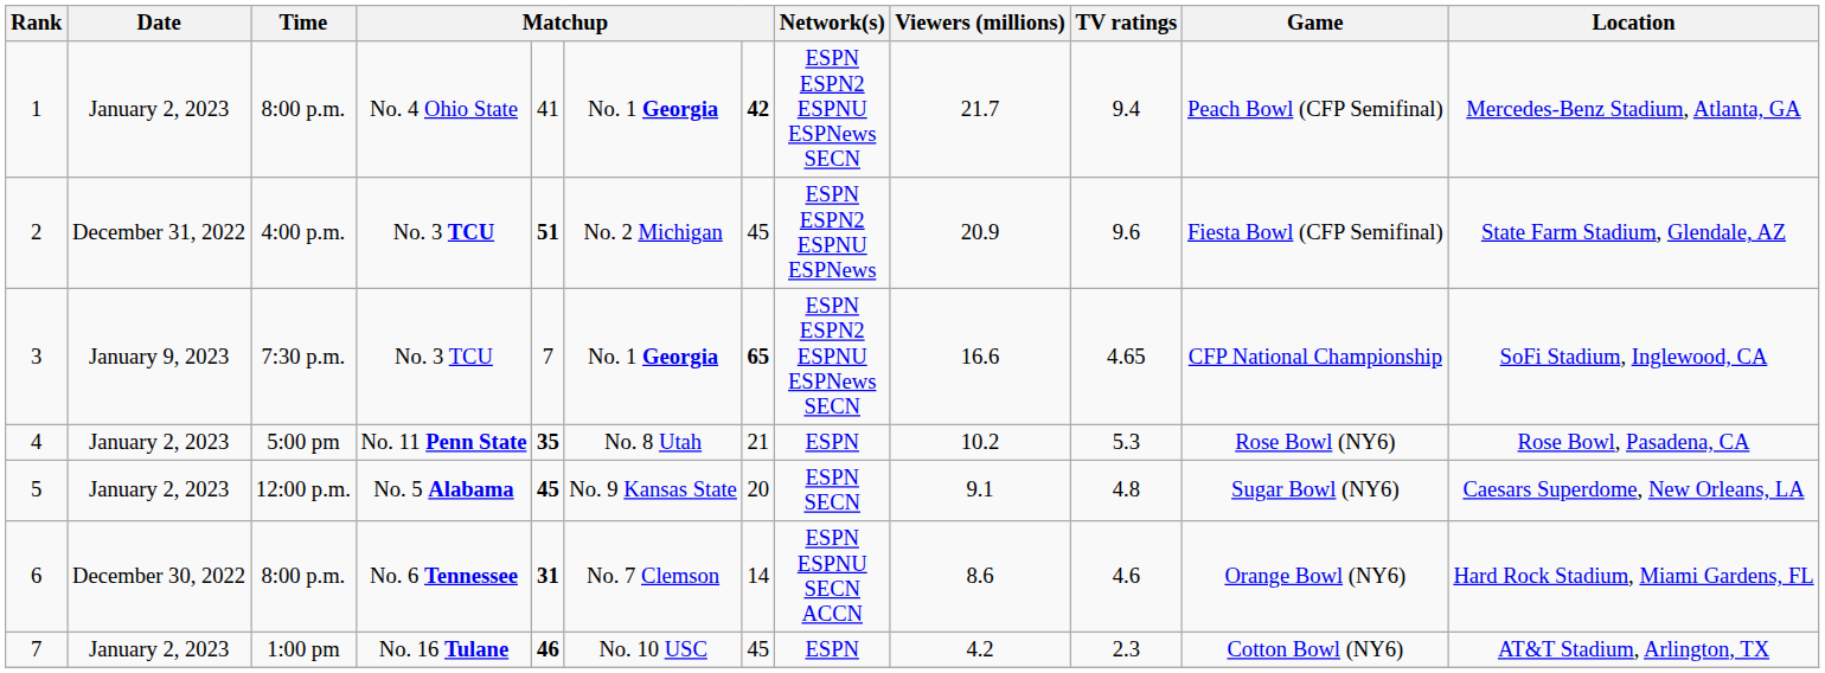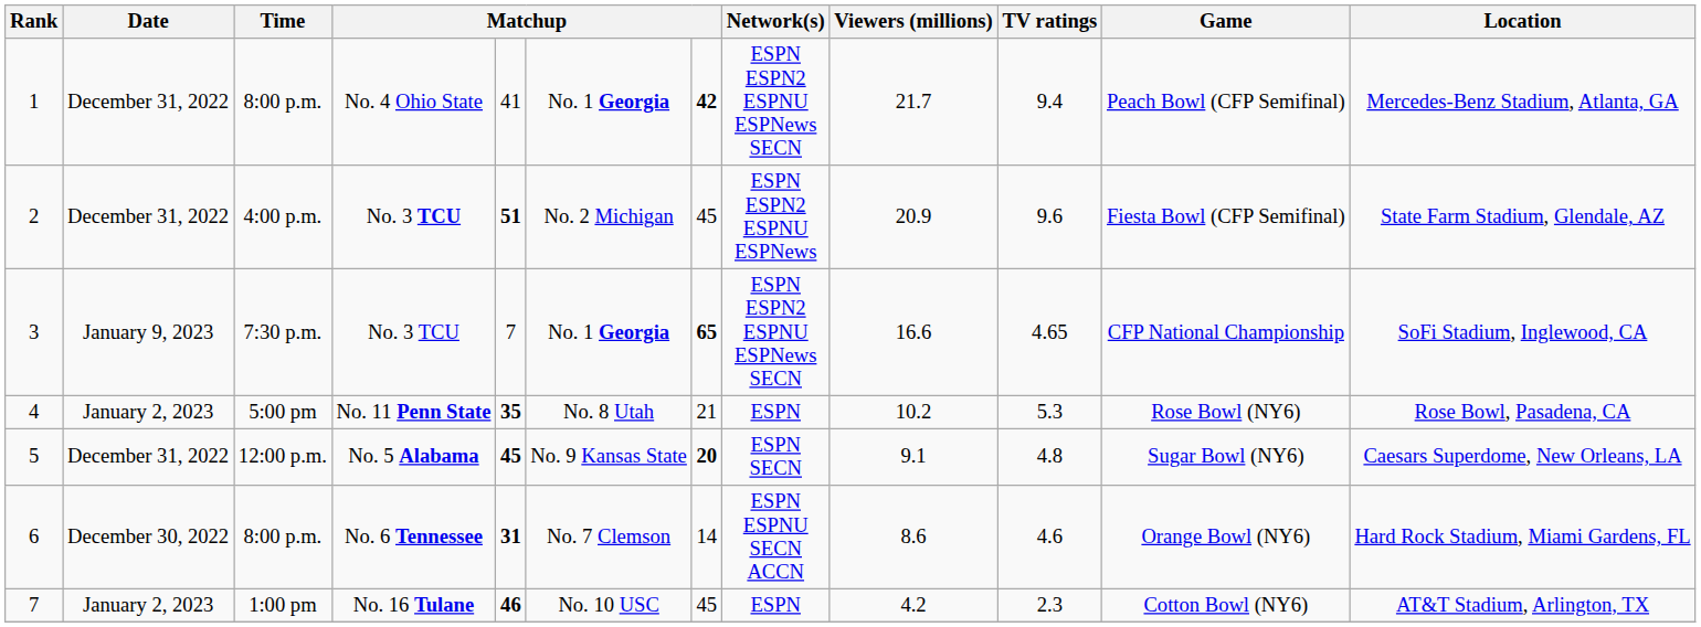 <table class="wikitable" style="font-size: 93%; text-align:center;">
 <tr>
 <th>Rank</th>
 <th>Date</th>
 <th>Time</th>
 <th colspan=4>Matchup</th>
 <th>Network(s)</th>
 <th>Viewers (millions)</th>
 <th>TV ratings</th>
 <th>Game</th>
 <th>Location</th>
 </tr>
 <tr>
 <td>1</td>
-<td>January 2, 2023</td>
+<td>December 31, 2022</td>
 <td>8:00 p.m.</td>
 <td>No. 4 <a href='#'>Ohio State</a></td>
 <td>41</td>
 <td>No. 1 <strong><a href='#'>Georgia</a></strong></td>
 <td><strong>42</strong></td>
 <td><a href='#'>ESPN</a><br><a href='#'>ESPN2</a><br><a href='#'>ESPNU</a><br><a href='#'>ESPNews</a><br><a href='#'>SECN</a></td>
 <td>21.7</td>
 <td>9.4</td>
 <td><a href='#'>Peach Bowl</a> (CFP Semifinal)</td>
 <td><a href='#'>Mercedes-Benz Stadium</a>, <a href='#'>Atlanta, GA</a></td>
 </tr>
 <tr>
 <td>2</td>
 <td>December 31, 2022</td>
 <td>4:00 p.m.</td>
 <td>No. 3 <strong><a href='#'>TCU</a></strong></td>
 <td><strong>51</strong></td>
 <td>No. 2 <a href='#'>Michigan</a></td>
 <td>45</td>
 <td><a href='#'>ESPN</a><br><a href='#'>ESPN2</a><br><a href='#'>ESPNU</a><br><a href='#'>ESPNews</a></td>
 <td>20.9</td>
 <td>9.6</td>
 <td><a href='#'>Fiesta Bowl</a> (CFP Semifinal)</td>
 <td><a href='#'>State Farm Stadium</a>, <a href='#'>Glendale, AZ</a></td>
 </tr>
 <tr>
 <td>3</td>
 <td>January 9, 2023</td>
 <td>7:30 p.m.</td>
 <td>No. 3 <a href='#'>TCU</a></td>
 <td>7</td>
 <td>No. 1 <strong><a href='#'>Georgia</a></strong></td>
 <td><strong>65</strong></td>
 <td><a href='#'>ESPN</a><br><a href='#'>ESPN2</a><br><a href='#'>ESPNU</a><br><a href='#'>ESPNews</a><br><a href='#'>SECN</a></td>
 <td>16.6</td>
 <td>4.65</td>
 <td><a href='#'>CFP National Championship</a></td>
 <td><a href='#'>SoFi Stadium</a>, <a href='#'>Inglewood, CA</a></td>
 </tr>
 <tr>
 <td>4</td>
 <td>January 2, 2023</td>
 <td>5:00 pm</td>
 <td>No. 11 <strong><a href='#'>Penn State</a></strong></td>
 <td><strong>35</strong></td>
 <td>No. 8 <a href='#'>Utah</a></td>
 <td>21</td>
 <td><a href='#'>ESPN</a></td>
 <td>10.2</td>
 <td>5.3</td>
 <td><a href='#'>Rose Bowl</a> (NY6)</td>
 <td><a href='#'>Rose Bowl</a>, <a href='#'>Pasadena, CA</a></td>
 </tr>
 <tr>
 <td>5</td>
-<td>January 2, 2023</td>
+<td>December 31, 2022</td>
 <td>12:00 p.m.</td>
 <td>No. 5 <strong><a href='#'>Alabama</a></strong></td>
 <td><strong>45</strong></td>
 <td>No. 9 <a href='#'>Kansas State</a></td>
-<td>20</td>
+<td><strong>20</strong></td>
 <td><a href='#'>ESPN</a><br><a href='#'>SECN</a></td>
 <td>9.1</td>
 <td>4.8</td>
 <td><a href='#'>Sugar Bowl</a> (NY6)</td>
 <td><a href='#'>Caesars Superdome</a>, <a href='#'>New Orleans, LA</a></td>
 </tr>
 <tr>
 <td>6</td>
 <td>December 30, 2022</td>
 <td>8:00 p.m.</td>
 <td>No. 6 <strong><a href='#'>Tennessee</a></strong></td>
 <td><strong>31</strong></td>
 <td>No. 7 <a href='#'>Clemson</a></td>
 <td>14</td>
 <td><a href='#'>ESPN</a><br><a href='#'>ESPNU</a><br><a href='#'>SECN</a><br><a href='#'>ACCN</a></td>
 <td>8.6</td>
 <td>4.6</td>
 <td><a href='#'>Orange Bowl</a> (NY6)</td>
 <td><a href='#'>Hard Rock Stadium</a>, <a href='#'>Miami Gardens, FL</a></td>
 </tr>
 <tr>
 <td>7</td>
 <td>January 2, 2023</td>
 <td>1:00 pm</td>
 <td>No. 16 <strong><a href='#'>Tulane</a></strong></td>
 <td><strong>46</strong></td>
 <td>No. 10 <a href='#'>USC</a></td>
 <td>45</td>
 <td><a href='#'>ESPN</a></td>
 <td>4.2</td>
 <td>2.3</td>
 <td><a href='#'>Cotton Bowl</a> (NY6)</td>
 <td><a href='#'>AT&T Stadium</a>, <a href='#'>Arlington, TX</a></td>
 </tr>
 <tr>
 </tr>
 </table>
